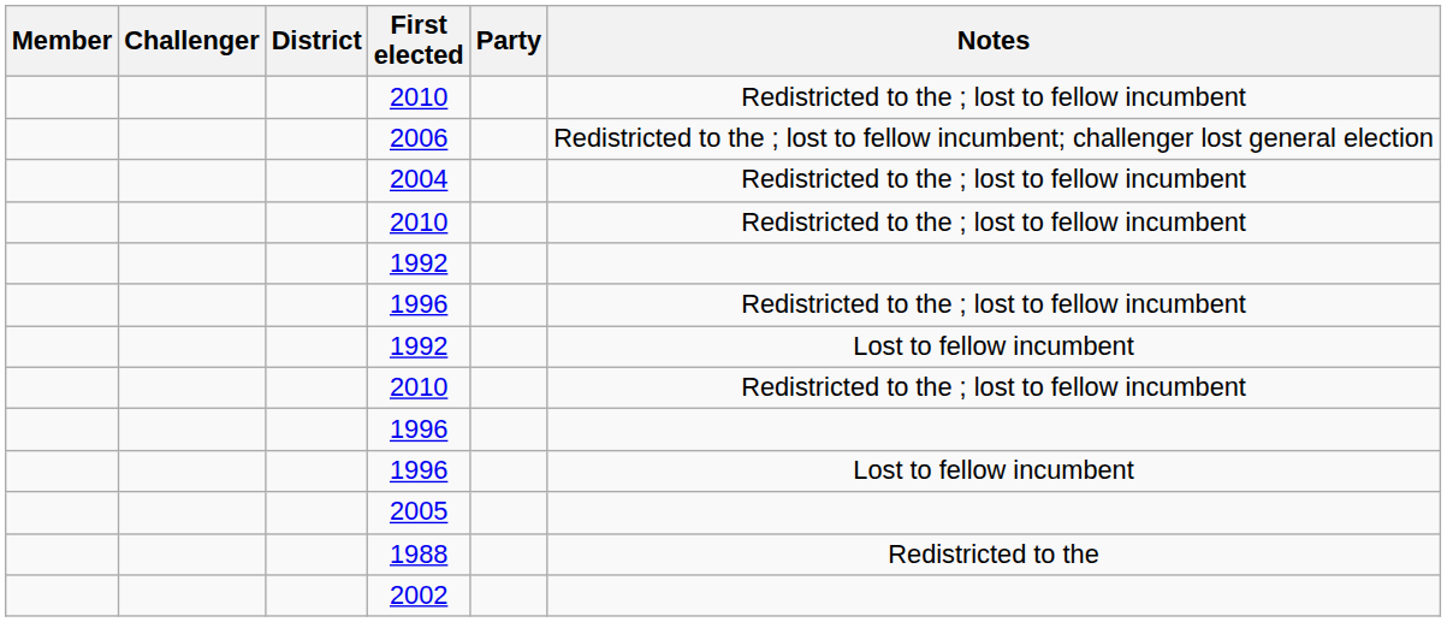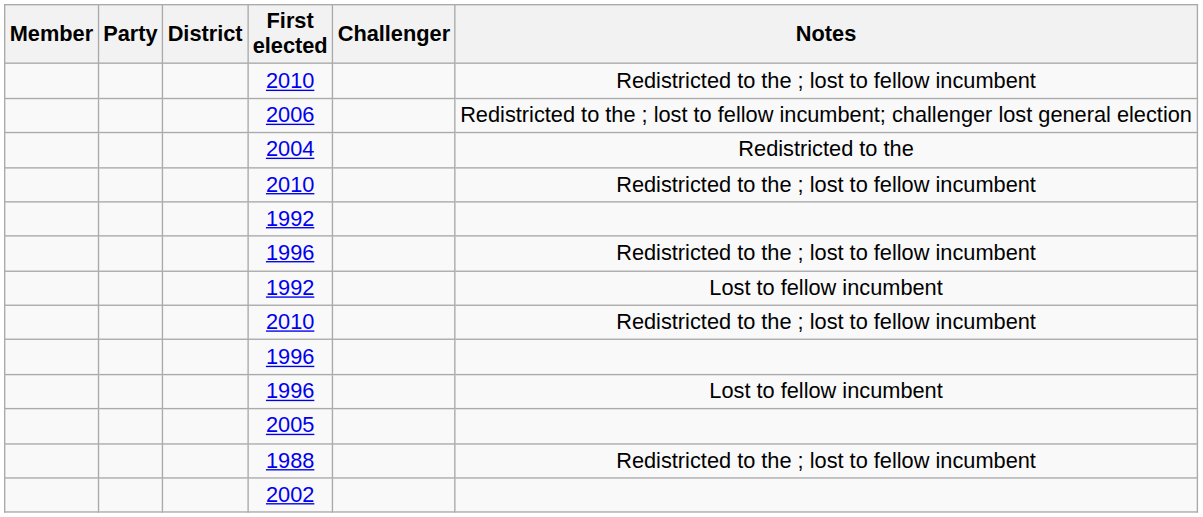 <table class="wikitable sortable" style=text-align:center>
 <tr>
 <th>Member</th>
-<th>Challenger</th>
+<th>Party</th>
 <th>District</th>
 <th>First<br>elected</th>
-<th>Party</th>
+<th>Challenger</th>
 <th>Notes</th>
 </tr>
 <tr>
 <td></td>
 <td></td>
 <td></td>
 <td><a href='#'>2010</a></td>
 <td></td>
 <td>Redistricted to the ; lost to fellow incumbent</td>
 </tr>
 <tr>
 <td></td>
 <td></td>
 <td></td>
 <td><a href='#'>2006</a></td>
 <td></td>
 <td>Redistricted to the ; lost to fellow incumbent; challenger lost general election</td>
 </tr>
 <tr>
 <td></td>
 <td></td>
 <td></td>
 <td><a href='#'>2004</a></td>
 <td></td>
-<td>Redistricted to the ; lost to fellow incumbent</td>
+<td>Redistricted to the </td>
 </tr>
 <tr>
 <td></td>
 <td></td>
 <td></td>
 <td><a href='#'>2010</a></td>
 <td></td>
 <td>Redistricted to the ; lost to fellow incumbent</td>
 </tr>
 <tr>
 <td></td>
 <td></td>
 <td></td>
 <td><a href='#'>1992</a></td>
 <td></td>
 <td></td>
 </tr>
 <tr>
 <td></td>
 <td></td>
 <td></td>
 <td><a href='#'>1996</a></td>
 <td></td>
 <td>Redistricted to the ; lost to fellow incumbent</td>
 </tr>
 <tr>
 <td></td>
 <td></td>
 <td></td>
 <td><a href='#'>1992</a></td>
 <td></td>
 <td>Lost to fellow incumbent</td>
 </tr>
 <tr>
 <td></td>
 <td></td>
 <td></td>
 <td><a href='#'>2010</a></td>
 <td></td>
 <td>Redistricted to the ; lost to fellow incumbent</td>
 </tr>
 <tr>
 <td></td>
 <td></td>
 <td></td>
 <td><a href='#'>1996</a></td>
 <td></td>
 <td></td>
 </tr>
 <tr>
 <td></td>
 <td></td>
 <td></td>
 <td><a href='#'>1996</a></td>
 <td></td>
 <td>Lost to fellow incumbent</td>
 </tr>
 <tr>
 <td></td>
 <td></td>
 <td></td>
 <td><a href='#'>2005</a></td>
 <td></td>
 <td></td>
 </tr>
 <tr>
 <td></td>
 <td></td>
 <td></td>
 <td><a href='#'>1988</a></td>
 <td></td>
-<td>Redistricted to the </td>
+<td>Redistricted to the ; lost to fellow incumbent</td>
 </tr>
 <tr>
 <td></td>
 <td></td>
 <td></td>
 <td><a href='#'>2002</a></td>
 <td></td>
 <td></td>
 </tr>
 </table>
